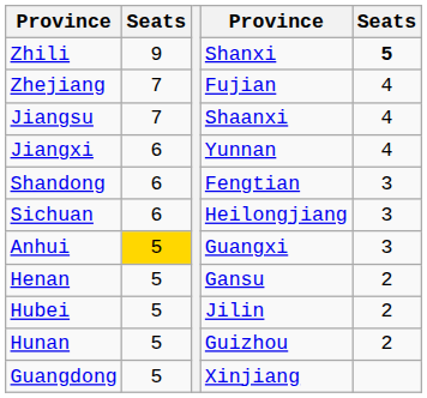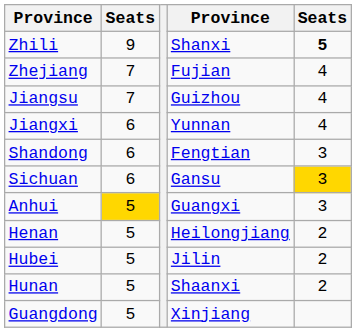 <table class="wikitable">
 <tr>
 <th>Province</th>
 <th>Seats</th>
 <th rowspan="12"></th>
 <th>Province</th>
 <th>Seats</th>
 </tr>
 <tr>
 <td><a href='#'>Zhili</a></td>
 <td align="center">9</td>
 <td><a href='#'>Shanxi</a></td>
 <td align="center"><strong>5</strong></td>
 </tr>
 <tr>
 <td><a href='#'>Zhejiang</a></td>
 <td align="center">7</td>
 <td><a href='#'>Fujian</a></td>
 <td align="center">4</td>
 </tr>
 <tr>
 <td><a href='#'>Jiangsu</a></td>
 <td align="center">7</td>
-<td><a href='#'>Shaanxi</a></td>
+<td><a href='#'>Guizhou</a></td>
 <td align="center">4</td>
 </tr>
 <tr>
 <td><a href='#'>Jiangxi</a></td>
 <td align="center">6</td>
 <td><a href='#'>Yunnan</a></td>
 <td align="center">4</td>
 </tr>
 <tr>
 <td><a href='#'>Shandong</a></td>
 <td align="center">6</td>
 <td><a href='#'>Fengtian</a></td>
 <td align="center">3</td>
 </tr>
 <tr>
 <td><a href='#'>Sichuan</a></td>
 <td align="center">6</td>
-<td><a href='#'>Heilongjiang</a></td>
-<td align="center">3</td>
+<td><a href='#'>Gansu</a></td>
+<td align="center" style="background: gold;">3</td>
 </tr>
 <tr>
 <td><a href='#'>Anhui</a></td>
 <td align="center" style="background: gold;">5</td>
 <td><a href='#'>Guangxi</a></td>
 <td align="center">3</td>
 </tr>
 <tr>
 <td><a href='#'>Henan</a></td>
 <td align="center">5</td>
-<td><a href='#'>Gansu</a></td>
+<td><a href='#'>Heilongjiang</a></td>
 <td align="center">2</td>
 </tr>
 <tr>
 <td><a href='#'>Hubei</a></td>
 <td align="center">5</td>
 <td><a href='#'>Jilin</a></td>
 <td align="center">2</td>
 </tr>
 <tr>
 <td><a href='#'>Hunan</a></td>
 <td align="center">5</td>
-<td><a href='#'>Guizhou</a></td>
+<td><a href='#'>Shaanxi</a></td>
 <td align="center">2</td>
 </tr>
 <tr>
 <td><a href='#'>Guangdong</a></td>
 <td align="center">5</td>
 <td><a href='#'>Xinjiang</a></td>
 <td></td>
 </tr>
 </table>
